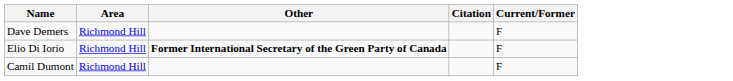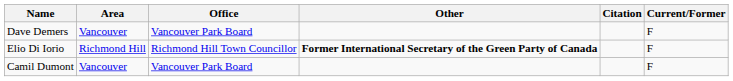 <table class="wikitable">
 <tr>
 <th>Name</th>
 <th>Area</th>
+<th>Office</th>
 <th>Other</th>
 <th>Citation</th>
 <th>Current/Former</th>
 </tr>
 <tr>
 <td>Dave Demers</td>
-<td><a href='#'>Richmond Hill</a></td>
+<td><a href='#'>Vancouver</a></td>
+<td><a href='#'>Vancouver Park Board</a></td>
 <td></td>
 <td></td>
 <td>F</td>
 </tr>
 <tr>
 <td>Elio Di Iorio</td>
 <td><a href='#'>Richmond Hill</a></td>
+<td><a href='#'>Richmond Hill Town Councillor</a></td>
 <td><strong>Former International Secretary of the Green Party of Canada</strong></td>
 <td></td>
 <td>F</td>
 </tr>
 <tr>
 <td>Camil Dumont</td>
-<td><a href='#'>Richmond Hill</a></td>
+<td><a href='#'>Vancouver</a></td>
+<td><a href='#'>Vancouver Park Board</a></td>
 <td></td>
 <td></td>
 <td>F</td>
 </tr>
 </table>
